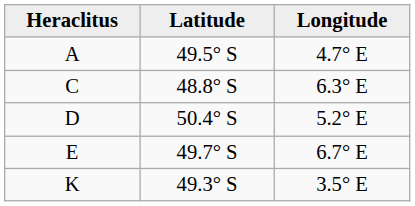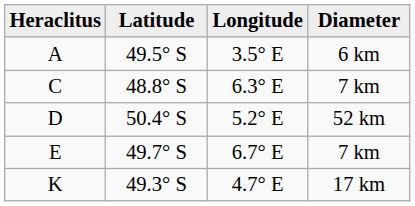 <table class="wikitable">
 <tr>
 <th width="25%" style="background:#eeeeee;">Heraclitus</th>
 <th width="25%" style="background:#eeeeee;">Latitude</th>
 <th width="25%" style="background:#eeeeee;">Longitude</th>
+<th width="25%" style="background:#eeeeee;">Diameter</th>
 </tr>
 <tr>
 <td align="center">A</td>
 <td align="center">49.5° S</td>
-<td align="center">4.7° E</td>
+<td align="center">3.5° E</td>
+<td align="center">6 km</td>
 </tr>
 <tr>
 <td align="center">C</td>
 <td align="center">48.8° S</td>
 <td align="center">6.3° E</td>
+<td align="center">7 km</td>
 </tr>
 <tr>
 <td align="center">D</td>
 <td align="center">50.4° S</td>
 <td align="center">5.2° E</td>
+<td align="center">52 km</td>
 </tr>
 <tr>
 <td align="center">E</td>
 <td align="center">49.7° S</td>
 <td align="center">6.7° E</td>
+<td align="center">7 km</td>
 </tr>
 <tr>
 <td align="center">K</td>
 <td align="center">49.3° S</td>
-<td align="center">3.5° E</td>
+<td align="center">4.7° E</td>
+<td align="center">17 km</td>
 </tr>
 </table>
